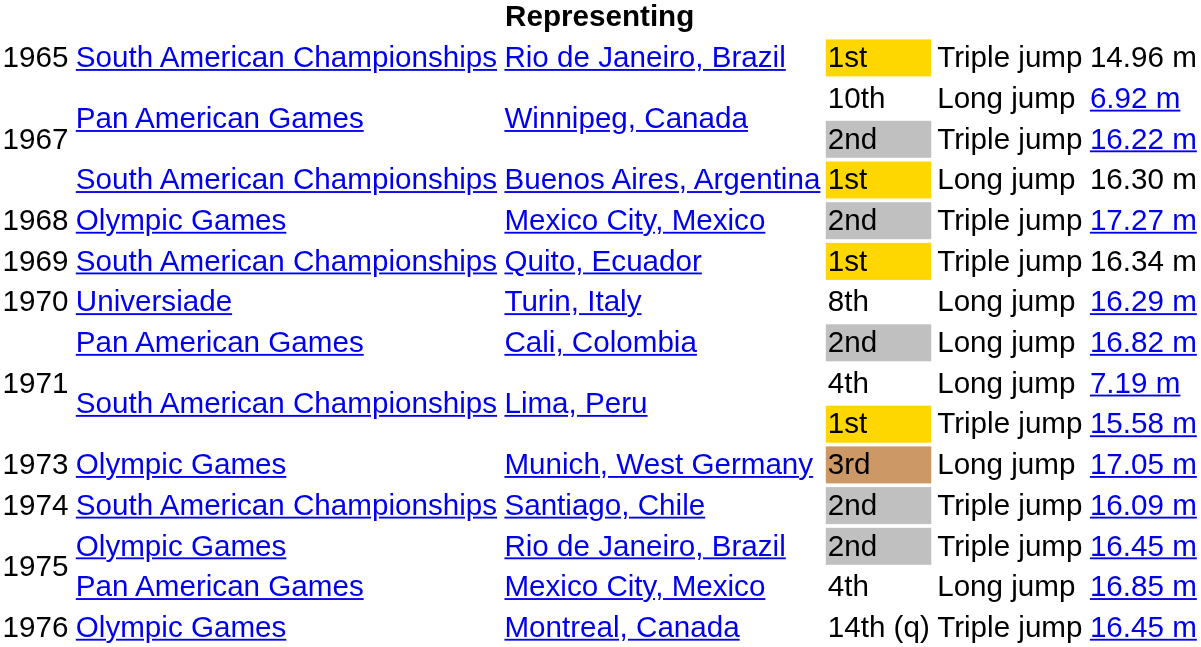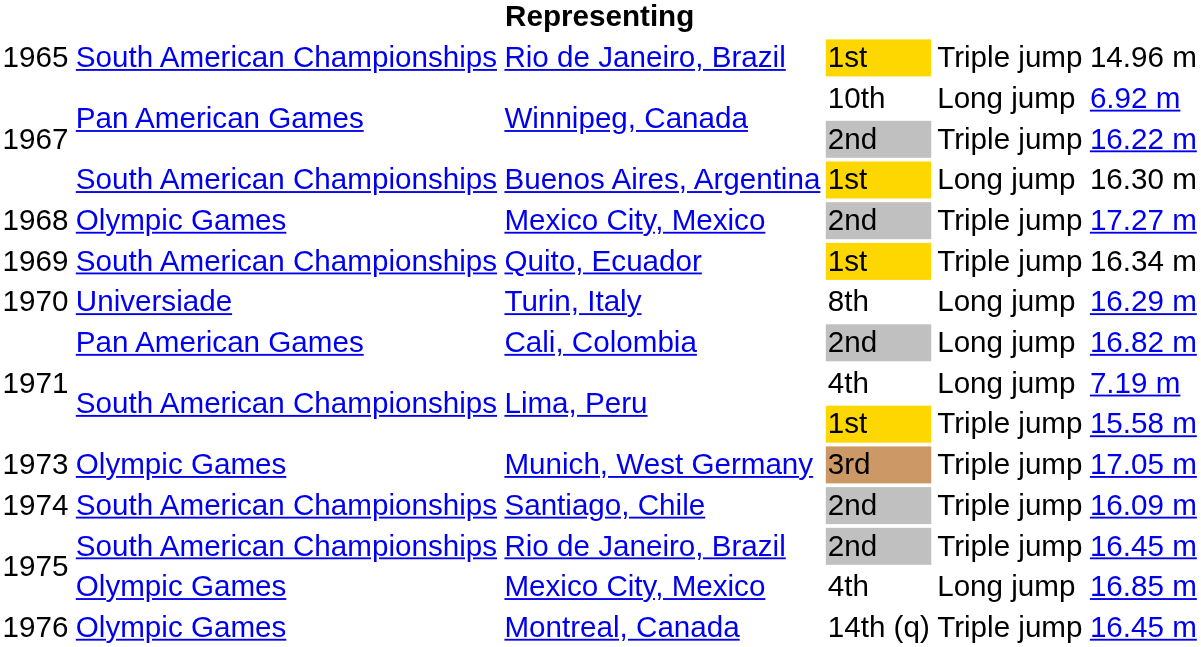 <table>
 <tr>
 <th colspan="6">Representing </th>
 </tr>
 <tr>
 <td>1965</td>
 <td><a href='#'>South American Championships</a></td>
 <td><a href='#'>Rio de Janeiro, Brazil</a></td>
 <td bgcolor=gold>1st</td>
 <td>Triple jump</td>
 <td>14.96 m</td>
 </tr>
 <tr>
 <td rowspan=3>1967</td>
 <td rowspan=2><a href='#'>Pan American Games</a></td>
 <td rowspan=2><a href='#'>Winnipeg, Canada</a></td>
 <td>10th</td>
 <td>Long jump</td>
 <td><a href='#'>6.92 m</a></td>
 </tr>
 <tr>
 <td bgcolor=silver>2nd</td>
 <td>Triple jump</td>
 <td><a href='#'>16.22 m</a></td>
 </tr>
 <tr>
 <td><a href='#'>South American Championships</a></td>
 <td><a href='#'>Buenos Aires, Argentina</a></td>
 <td bgcolor=gold>1st</td>
 <td>Long jump</td>
 <td>16.30 m</td>
 </tr>
 <tr>
 <td>1968</td>
 <td><a href='#'>Olympic Games</a></td>
 <td><a href='#'>Mexico City, Mexico</a></td>
 <td bgcolor=silver>2nd</td>
 <td>Triple jump</td>
 <td><a href='#'>17.27 m</a></td>
 </tr>
 <tr>
 <td>1969</td>
 <td><a href='#'>South American Championships</a></td>
 <td><a href='#'>Quito, Ecuador</a></td>
 <td bgcolor=gold>1st</td>
 <td>Triple jump</td>
 <td>16.34 m</td>
 </tr>
 <tr>
 <td>1970</td>
 <td><a href='#'>Universiade</a></td>
 <td><a href='#'>Turin, Italy</a></td>
 <td>8th</td>
 <td>Long jump</td>
 <td><a href='#'>16.29 m</a></td>
 </tr>
 <tr>
 <td rowspan=3>1971</td>
 <td><a href='#'>Pan American Games</a></td>
 <td><a href='#'>Cali, Colombia</a></td>
 <td bgcolor=silver>2nd</td>
 <td>Long jump</td>
 <td><a href='#'>16.82 m</a></td>
 </tr>
 <tr>
 <td rowspan=2><a href='#'>South American Championships</a></td>
 <td rowspan=2><a href='#'>Lima, Peru</a></td>
 <td>4th</td>
 <td>Long jump</td>
 <td><a href='#'>7.19 m</a></td>
 </tr>
 <tr>
 <td bgcolor=gold>1st</td>
 <td>Triple jump</td>
 <td><a href='#'>15.58 m</a></td>
 </tr>
 <tr>
 <td>1973</td>
 <td><a href='#'>Olympic Games</a></td>
 <td><a href='#'>Munich, West Germany</a></td>
 <td bgcolor=cc9966>3rd</td>
-<td>Long jump</td>
+<td>Triple jump</td>
 <td><a href='#'>17.05 m</a></td>
 </tr>
 <tr>
 <td>1974</td>
 <td><a href='#'>South American Championships</a></td>
 <td><a href='#'>Santiago, Chile</a></td>
 <td bgcolor=silver>2nd</td>
 <td>Triple jump</td>
 <td><a href='#'>16.09 m</a></td>
 </tr>
 <tr>
 <td rowspan=2>1975</td>
-<td><a href='#'>Olympic Games</a></td>
+<td><a href='#'>South American Championships</a></td>
 <td><a href='#'>Rio de Janeiro, Brazil</a></td>
 <td bgcolor=silver>2nd</td>
 <td>Triple jump</td>
 <td><a href='#'>16.45 m</a></td>
 </tr>
 <tr>
-<td><a href='#'>Pan American Games</a></td>
+<td><a href='#'>Olympic Games</a></td>
 <td><a href='#'>Mexico City, Mexico</a></td>
 <td>4th</td>
 <td>Long jump</td>
 <td><a href='#'>16.85 m</a></td>
 </tr>
 <tr>
 <td>1976</td>
 <td><a href='#'>Olympic Games</a></td>
 <td><a href='#'>Montreal, Canada</a></td>
 <td>14th (q)</td>
 <td>Triple jump</td>
 <td><a href='#'>16.45 m</a></td>
 </tr>
 </table>
